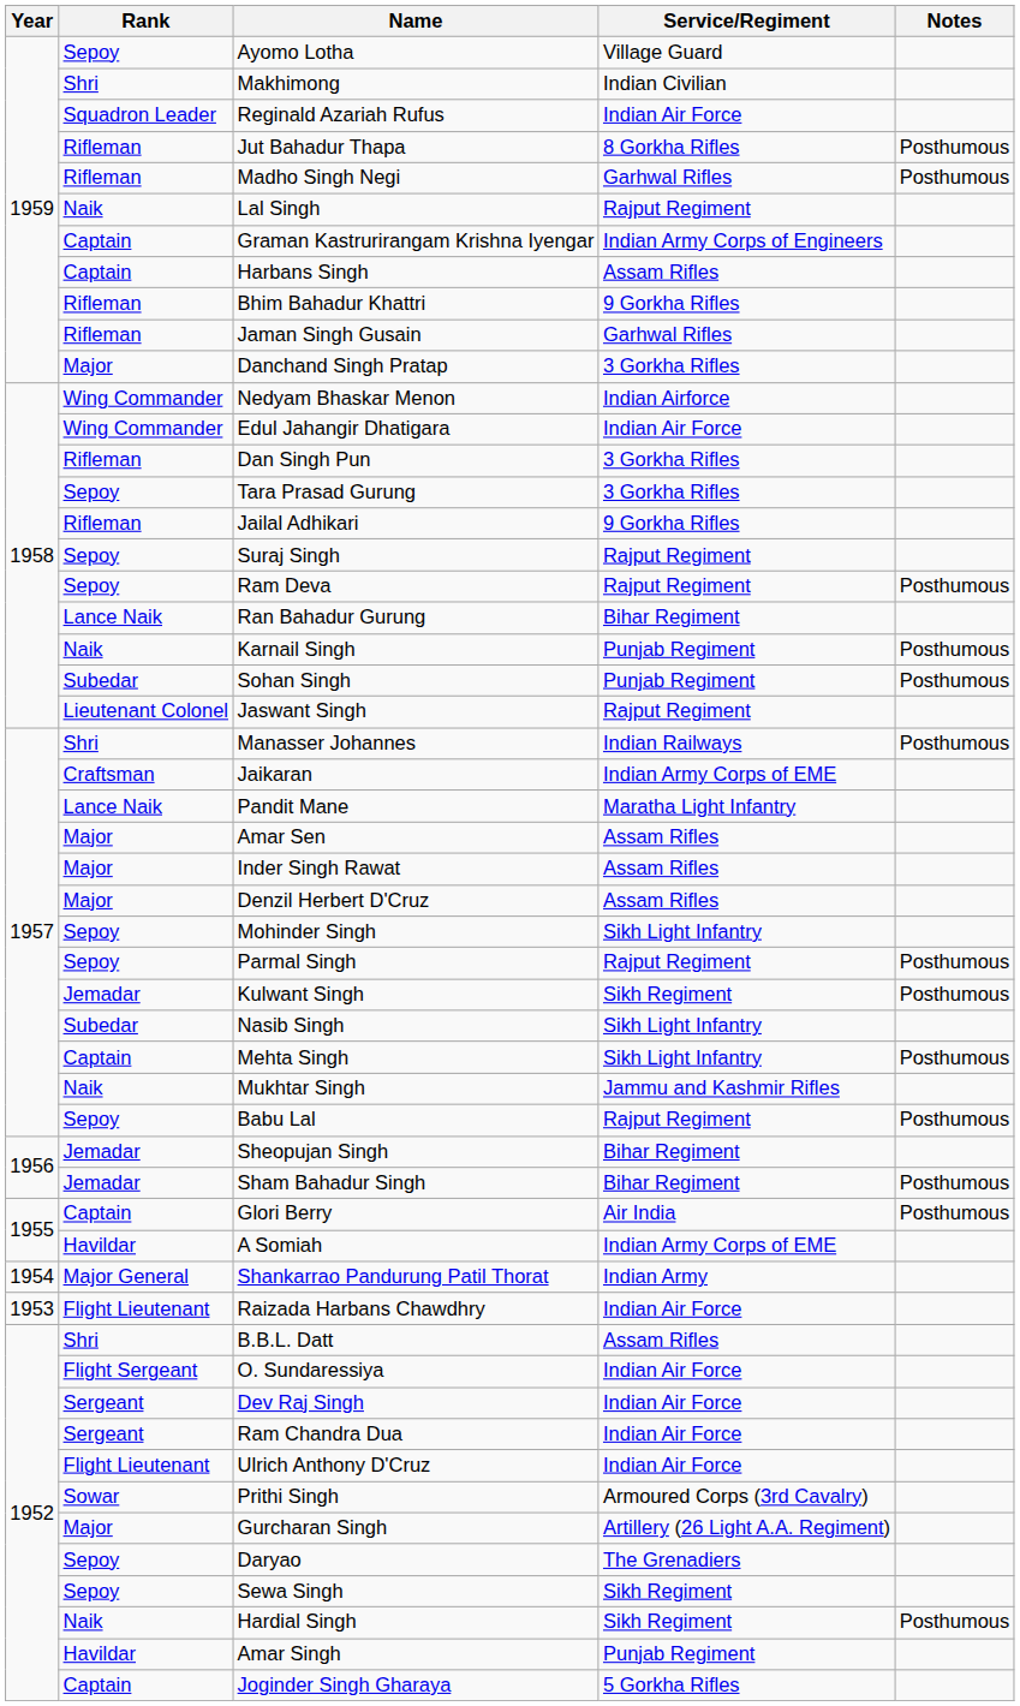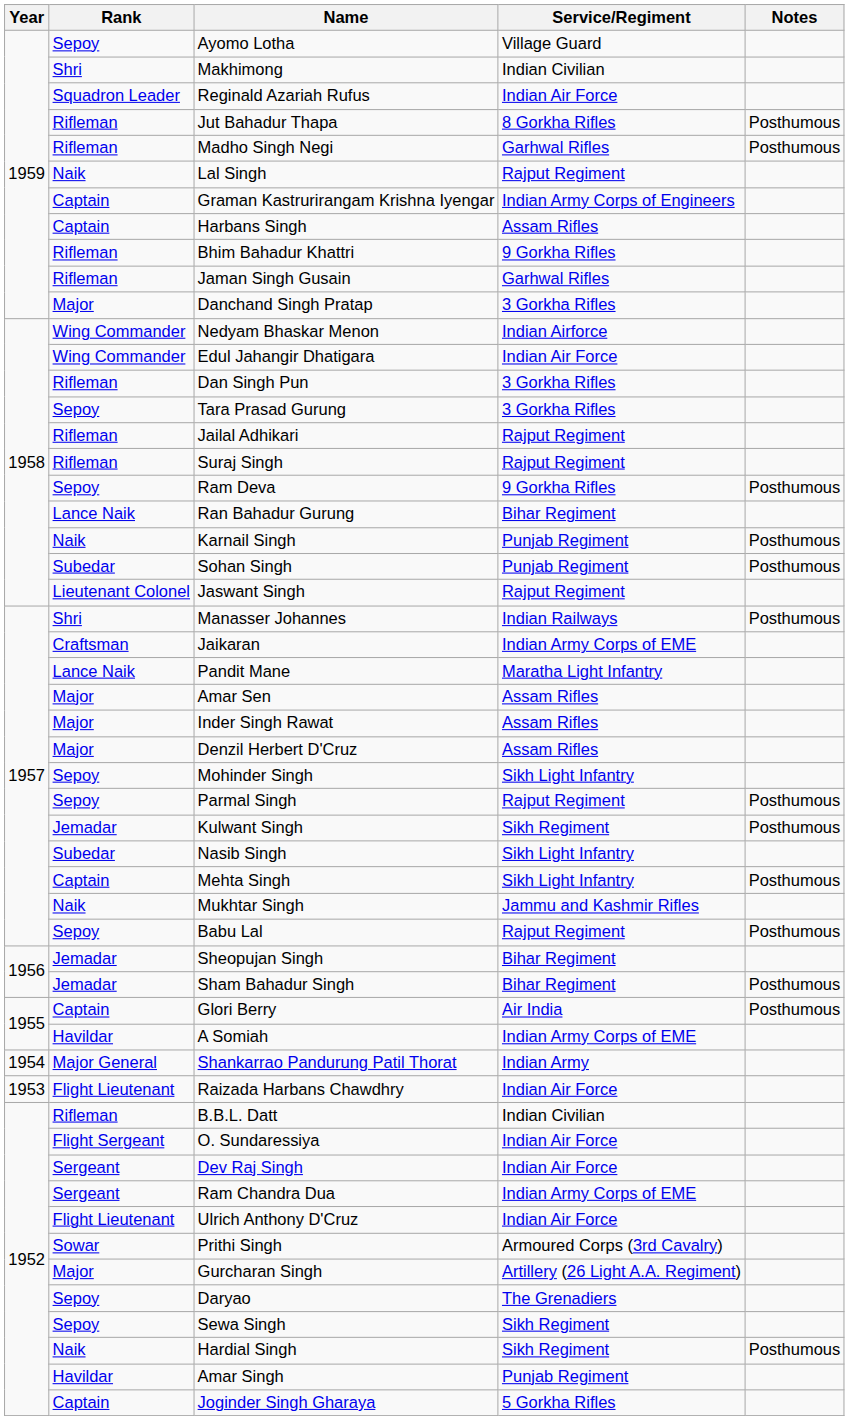 <table class="wikitable sortable">
 <tr>
 <th>Year</th>
 <th>Rank</th>
 <th>Name</th>
 <th>Service/Regiment</th>
 <th>Notes</th>
 </tr>
 <tr>
 <td rowspan="11">1959</td>
 <td><a href='#'>Sepoy</a></td>
 <td>Ayomo Lotha</td>
 <td>Village Guard</td>
 <td></td>
 </tr>
 <tr>
 <td><a href='#'>Shri</a></td>
 <td>Makhimong</td>
 <td>Indian Civilian</td>
 <td></td>
 </tr>
 <tr>
 <td><a href='#'>Squadron Leader</a></td>
 <td>Reginald Azariah Rufus</td>
 <td><a href='#'>Indian Air Force</a></td>
 <td></td>
 </tr>
 <tr>
 <td><a href='#'>Rifleman</a></td>
 <td>Jut Bahadur Thapa</td>
 <td><a href='#'>8 Gorkha Rifles</a></td>
 <td>Posthumous</td>
 </tr>
 <tr>
 <td><a href='#'>Rifleman</a></td>
 <td>Madho Singh Negi</td>
 <td><a href='#'>Garhwal Rifles</a></td>
 <td>Posthumous</td>
 </tr>
 <tr>
 <td><a href='#'>Naik</a></td>
 <td>Lal Singh</td>
 <td><a href='#'>Rajput Regiment</a></td>
 <td></td>
 </tr>
 <tr>
 <td><a href='#'>Captain</a></td>
 <td>Graman Kastrurirangam Krishna Iyengar</td>
 <td><a href='#'>Indian Army Corps of Engineers</a></td>
 <td></td>
 </tr>
 <tr>
 <td><a href='#'>Captain</a></td>
 <td>Harbans Singh</td>
 <td><a href='#'>Assam Rifles</a></td>
 <td></td>
 </tr>
 <tr>
 <td><a href='#'>Rifleman</a></td>
 <td>Bhim Bahadur Khattri</td>
 <td><a href='#'>9 Gorkha Rifles</a></td>
 <td></td>
 </tr>
 <tr>
 <td><a href='#'>Rifleman</a></td>
 <td>Jaman Singh Gusain</td>
 <td><a href='#'>Garhwal Rifles</a></td>
 <td></td>
 </tr>
 <tr>
 <td><a href='#'>Major</a></td>
 <td>Danchand Singh Pratap</td>
 <td><a href='#'>3 Gorkha Rifles</a></td>
 <td></td>
 </tr>
 <tr>
 <td rowspan="11">1958</td>
 <td><a href='#'>Wing Commander</a></td>
 <td>Nedyam Bhaskar Menon</td>
 <td><a href='#'>Indian Airforce</a></td>
 <td></td>
 </tr>
 <tr>
 <td><a href='#'>Wing Commander</a></td>
 <td>Edul Jahangir Dhatigara</td>
 <td><a href='#'>Indian Air Force</a></td>
 <td></td>
 </tr>
 <tr>
 <td><a href='#'>Rifleman</a></td>
 <td>Dan Singh Pun</td>
 <td><a href='#'>3 Gorkha Rifles</a></td>
 <td></td>
 </tr>
 <tr>
 <td><a href='#'>Sepoy</a></td>
 <td>Tara Prasad Gurung</td>
 <td><a href='#'>3 Gorkha Rifles</a></td>
 <td></td>
 </tr>
 <tr>
 <td><a href='#'>Rifleman</a></td>
 <td>Jailal Adhikari</td>
-<td><a href='#'>9 Gorkha Rifles</a></td>
+<td><a href='#'>Rajput Regiment</a></td>
 <td></td>
 </tr>
 <tr>
-<td><a href='#'>Sepoy</a></td>
+<td><a href='#'>Rifleman</a></td>
 <td>Suraj Singh</td>
 <td><a href='#'>Rajput Regiment</a></td>
 <td></td>
 </tr>
 <tr>
 <td><a href='#'>Sepoy</a></td>
 <td>Ram Deva</td>
-<td><a href='#'>Rajput Regiment</a></td>
+<td><a href='#'>9 Gorkha Rifles</a></td>
 <td>Posthumous</td>
 </tr>
 <tr>
 <td><a href='#'>Lance Naik</a></td>
 <td>Ran Bahadur Gurung</td>
 <td><a href='#'>Bihar Regiment</a></td>
 <td></td>
 </tr>
 <tr>
 <td><a href='#'>Naik</a></td>
 <td>Karnail Singh</td>
 <td><a href='#'>Punjab Regiment</a></td>
 <td>Posthumous</td>
 </tr>
 <tr>
 <td><a href='#'>Subedar</a></td>
 <td>Sohan Singh</td>
 <td><a href='#'>Punjab Regiment</a></td>
 <td>Posthumous</td>
 </tr>
 <tr>
 <td><a href='#'>Lieutenant Colonel</a></td>
 <td>Jaswant Singh</td>
 <td><a href='#'>Rajput Regiment</a></td>
 <td></td>
 </tr>
 <tr>
 <td rowspan="13">1957</td>
 <td><a href='#'>Shri</a></td>
 <td>Manasser Johannes</td>
 <td><a href='#'>Indian Railways</a></td>
 <td>Posthumous</td>
 </tr>
 <tr>
 <td><a href='#'>Craftsman</a></td>
 <td>Jaikaran</td>
 <td><a href='#'>Indian Army Corps of EME</a></td>
 <td></td>
 </tr>
 <tr>
 <td><a href='#'>Lance Naik</a></td>
 <td>Pandit Mane</td>
 <td><a href='#'>Maratha Light Infantry</a></td>
 <td></td>
 </tr>
 <tr>
 <td><a href='#'>Major</a></td>
 <td>Amar Sen</td>
 <td><a href='#'>Assam Rifles</a></td>
 <td></td>
 </tr>
 <tr>
 <td><a href='#'>Major</a></td>
 <td>Inder Singh Rawat</td>
 <td><a href='#'>Assam Rifles</a></td>
 <td></td>
 </tr>
 <tr>
 <td><a href='#'>Major</a></td>
 <td>Denzil Herbert D'Cruz</td>
 <td><a href='#'>Assam Rifles</a></td>
 <td></td>
 </tr>
 <tr>
 <td><a href='#'>Sepoy</a></td>
 <td>Mohinder Singh</td>
 <td><a href='#'>Sikh Light Infantry</a></td>
 <td></td>
 </tr>
 <tr>
 <td><a href='#'>Sepoy</a></td>
 <td>Parmal Singh</td>
 <td><a href='#'>Rajput Regiment</a></td>
 <td>Posthumous</td>
 </tr>
 <tr>
 <td><a href='#'>Jemadar</a></td>
 <td>Kulwant Singh</td>
 <td><a href='#'>Sikh Regiment</a></td>
 <td>Posthumous</td>
 </tr>
 <tr>
 <td><a href='#'>Subedar</a></td>
 <td>Nasib Singh</td>
 <td><a href='#'>Sikh Light Infantry</a></td>
 <td></td>
 </tr>
 <tr>
 <td><a href='#'>Captain</a></td>
 <td>Mehta Singh</td>
 <td><a href='#'>Sikh Light Infantry</a></td>
 <td>Posthumous</td>
 </tr>
 <tr>
 <td><a href='#'>Naik</a></td>
 <td>Mukhtar Singh</td>
 <td><a href='#'>Jammu and Kashmir Rifles</a></td>
 <td></td>
 </tr>
 <tr>
 <td><a href='#'>Sepoy</a></td>
 <td>Babu Lal</td>
 <td><a href='#'>Rajput Regiment</a></td>
 <td>Posthumous</td>
 </tr>
 <tr>
 <td rowspan="2">1956</td>
 <td><a href='#'>Jemadar</a></td>
 <td>Sheopujan Singh</td>
 <td><a href='#'>Bihar Regiment</a></td>
 <td></td>
 </tr>
 <tr>
 <td><a href='#'>Jemadar</a></td>
 <td>Sham Bahadur Singh</td>
 <td><a href='#'>Bihar Regiment</a></td>
 <td>Posthumous</td>
 </tr>
 <tr>
 <td rowspan="2">1955</td>
 <td><a href='#'>Captain</a></td>
 <td>Glori Berry</td>
 <td><a href='#'>Air India</a></td>
 <td>Posthumous</td>
 </tr>
 <tr>
 <td><a href='#'>Havildar</a></td>
 <td>A Somiah</td>
 <td><a href='#'>Indian Army Corps of EME</a></td>
 <td></td>
 </tr>
 <tr>
 <td>1954</td>
 <td><a href='#'>Major General</a></td>
 <td><a href='#'>Shankarrao Pandurung Patil Thorat</a></td>
 <td><a href='#'>Indian Army</a></td>
 <td></td>
 </tr>
 <tr>
 <td>1953</td>
 <td><a href='#'>Flight Lieutenant</a></td>
 <td>Raizada Harbans Chawdhry</td>
 <td><a href='#'>Indian Air Force</a></td>
 <td></td>
 </tr>
 <tr>
 <td rowspan="12">1952</td>
-<td><a href='#'>Shri</a></td>
+<td><a href='#'>Rifleman</a></td>
 <td>B.B.L. Datt</td>
-<td><a href='#'>Assam Rifles</a></td>
+<td>Indian Civilian</td>
 <td></td>
 </tr>
 <tr>
 <td><a href='#'>Flight Sergeant</a></td>
 <td>O. Sundaressiya</td>
 <td><a href='#'>Indian Air Force</a></td>
 <td></td>
 </tr>
 <tr>
 <td><a href='#'>Sergeant</a></td>
 <td><a href='#'>Dev Raj Singh</a></td>
 <td><a href='#'>Indian Air Force</a></td>
 <td></td>
 </tr>
 <tr>
 <td><a href='#'>Sergeant</a></td>
 <td>Ram Chandra Dua</td>
-<td><a href='#'>Indian Air Force</a></td>
+<td><a href='#'>Indian Army Corps of EME</a></td>
 <td></td>
 </tr>
 <tr>
 <td><a href='#'>Flight Lieutenant</a></td>
 <td>Ulrich Anthony D'Cruz</td>
 <td><a href='#'>Indian Air Force</a></td>
 <td></td>
 </tr>
 <tr>
 <td><a href='#'>Sowar</a></td>
 <td>Prithi Singh</td>
 <td>Armoured Corps (<a href='#'>3rd Cavalry</a>)</td>
 <td></td>
 </tr>
 <tr>
 <td><a href='#'>Major</a></td>
 <td>Gurcharan Singh</td>
 <td><a href='#'>Artillery</a> (<a href='#'>26 Light A.A. Regiment</a>)</td>
 <td></td>
 </tr>
 <tr>
 <td><a href='#'>Sepoy</a></td>
 <td>Daryao</td>
 <td><a href='#'>The Grenadiers</a></td>
 <td></td>
 </tr>
 <tr>
 <td><a href='#'>Sepoy</a></td>
 <td>Sewa Singh</td>
 <td><a href='#'>Sikh Regiment</a></td>
 <td></td>
 </tr>
 <tr>
 <td><a href='#'>Naik</a></td>
 <td>Hardial Singh</td>
 <td><a href='#'>Sikh Regiment</a></td>
 <td>Posthumous</td>
 </tr>
 <tr>
 <td><a href='#'>Havildar</a></td>
 <td>Amar Singh</td>
 <td><a href='#'>Punjab Regiment</a></td>
 <td></td>
 </tr>
 <tr>
 <td><a href='#'>Captain</a></td>
 <td><a href='#'>Joginder Singh Gharaya</a></td>
 <td><a href='#'>5 Gorkha Rifles</a></td>
 <td></td>
 </tr>
 </table>
